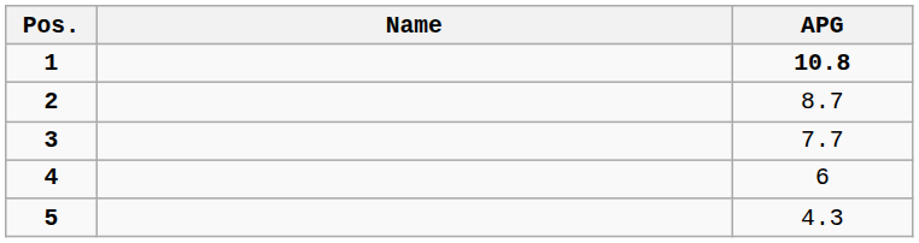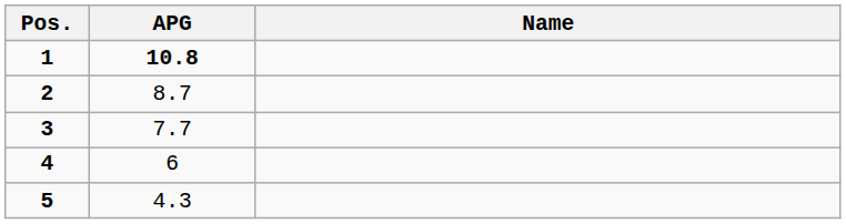 <table class="wikitable" style="width:80%;">
 <tr>
 <th style="width:10%;">Pos.</th>
+<th style="width:20%;">APG</th>
 <th style="width:70%;">Name</th>
-<th style="width:20%;">APG</th>
 </tr>
 <tr>
 <td align=center><strong>1</strong></td>
+<td align=center><strong>10.8</strong></td>
 <td><strong></strong></td>
-<td align=center><strong>10.8</strong></td>
 </tr>
 <tr>
 <td align=center><strong>2</strong></td>
+<td align=center>8.7</td>
 <td></td>
-<td align=center>8.7</td>
 </tr>
 <tr>
 <td align=center><strong>3</strong></td>
+<td align=center>7.7</td>
 <td></td>
-<td align=center>7.7</td>
 </tr>
 <tr>
 <td align=center><strong>4</strong></td>
+<td align=center>6</td>
 <td></td>
-<td align=center>6</td>
 </tr>
 <tr>
 <td align=center><strong>5</strong></td>
+<td align=center>4.3</td>
 <td></td>
-<td align=center>4.3</td>
 </tr>
 </table>
